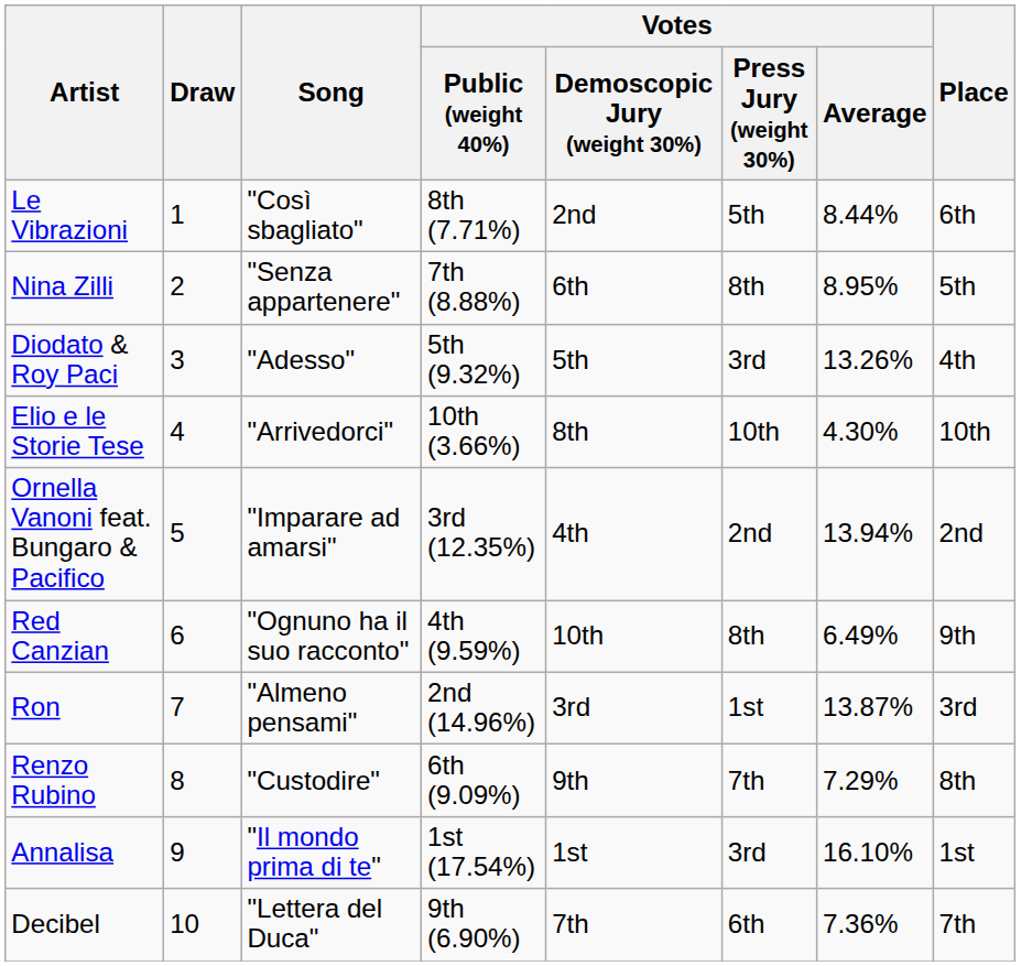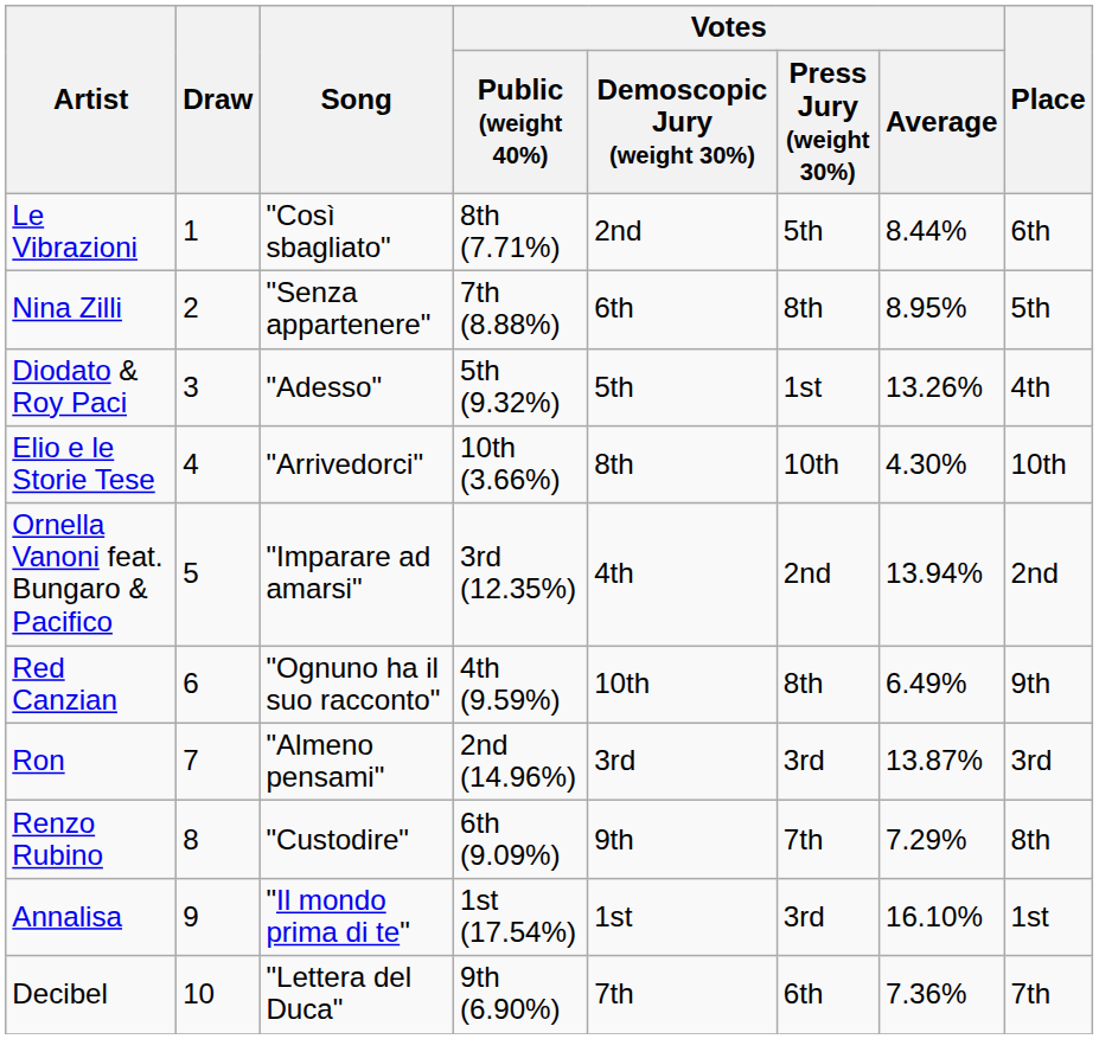 <table class="wikitable sortable">
 <tr>
 <th rowspan="2">Artist</th>
 <th rowspan="2">Draw</th>
 <th rowspan="2">Song</th>
 <th colspan="4" class="unsortable">Votes</th>
 <th rowspan="2">Place</th>
 </tr>
 <tr>
 <th>Public<br><small>(weight 40%)</small></th>
 <th>Demoscopic Jury<br><small>(weight 30%)</small></th>
 <th>Press Jury<br><small>(weight 30%)</small></th>
 <th>Average</th>
 </tr>
 <tr>
 <td><a href='#'>Le Vibrazioni</a></td>
 <td>1</td>
 <td>"Così sbagliato"</td>
 <td>8th (7.71%)</td>
 <td>2nd</td>
 <td>5th</td>
 <td>8.44%</td>
 <td>6th</td>
 </tr>
 <tr>
 <td><a href='#'>Nina Zilli</a></td>
 <td>2</td>
 <td>"Senza appartenere"</td>
 <td>7th (8.88%)</td>
 <td>6th</td>
 <td>8th</td>
 <td>8.95%</td>
 <td>5th</td>
 </tr>
 <tr>
 <td><a href='#'>Diodato</a> & <a href='#'>Roy Paci</a></td>
 <td>3</td>
 <td>"Adesso"</td>
 <td>5th (9.32%)</td>
 <td>5th</td>
-<td>3rd</td>
+<td>1st</td>
 <td>13.26%</td>
 <td>4th</td>
 </tr>
 <tr>
 <td><a href='#'>Elio e le Storie Tese</a></td>
 <td>4</td>
 <td>"Arrivedorci"</td>
 <td>10th (3.66%)</td>
 <td>8th</td>
 <td>10th</td>
 <td>4.30%</td>
 <td>10th</td>
 </tr>
 <tr>
 <td><a href='#'>Ornella Vanoni</a> feat. Bungaro & <a href='#'>Pacifico</a></td>
 <td>5</td>
 <td>"Imparare ad amarsi"</td>
 <td>3rd (12.35%)</td>
 <td>4th</td>
 <td>2nd</td>
 <td>13.94%</td>
 <td>2nd</td>
 </tr>
 <tr>
 <td><a href='#'>Red Canzian</a></td>
 <td>6</td>
 <td>"Ognuno ha il suo racconto"</td>
 <td>4th (9.59%)</td>
 <td>10th</td>
 <td>8th</td>
 <td>6.49%</td>
 <td>9th</td>
 </tr>
 <tr>
 <td><a href='#'>Ron</a></td>
 <td>7</td>
 <td>"Almeno pensami"</td>
 <td>2nd (14.96%)</td>
 <td>3rd</td>
-<td>1st</td>
+<td>3rd</td>
 <td>13.87%</td>
 <td>3rd</td>
 </tr>
 <tr>
 <td><a href='#'>Renzo Rubino</a></td>
 <td>8</td>
 <td>"Custodire"</td>
 <td>6th (9.09%)</td>
 <td>9th</td>
 <td>7th</td>
 <td>7.29%</td>
 <td>8th</td>
 </tr>
 <tr>
 <td><a href='#'>Annalisa</a></td>
 <td>9</td>
 <td>"<a href='#'>Il mondo prima di te</a>"</td>
 <td>1st (17.54%)</td>
 <td>1st</td>
 <td>3rd</td>
 <td>16.10%</td>
 <td>1st</td>
 </tr>
 <tr>
 <td>Decibel</td>
 <td>10</td>
 <td>"Lettera del Duca"</td>
 <td>9th (6.90%)</td>
 <td>7th</td>
 <td>6th</td>
 <td>7.36%</td>
 <td>7th</td>
 </tr>
 </table>
